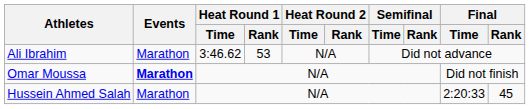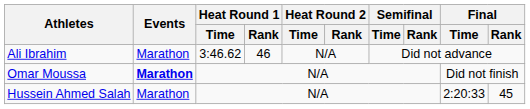 <table class=wikitable style=font-size:90%>
 <tr>
 <th rowspan=2>Athletes</th>
 <th rowspan=2>Events</th>
 <th colspan=2>Heat Round 1</th>
 <th colspan=2>Heat Round 2</th>
 <th colspan=2>Semifinal</th>
 <th colspan=2>Final</th>
 </tr>
 <tr>
 <th>Time</th>
 <th>Rank</th>
 <th>Time</th>
 <th>Rank</th>
 <th>Time</th>
 <th>Rank</th>
 <th>Time</th>
 <th>Rank</th>
 </tr>
 <tr>
 <td><a href='#'>Ali Ibrahim</a></td>
 <td><a href='#'>Marathon</a></td>
 <td align=center>3:46.62</td>
-<td align=center>53</td>
+<td align=center>46</td>
 <td align=center colspan=2>N/A</td>
 <td colspan="4" align="center">Did not advance</td>
 </tr>
 <tr>
 <td><a href='#'>Omar Moussa</a></td>
 <td><strong><a href='#'>Marathon</a></strong></td>
 <td align=center colspan=6>N/A</td>
 <td align=center colspan=2>Did not finish</td>
 </tr>
 <tr>
 <td><a href='#'>Hussein Ahmed Salah</a></td>
 <td><a href='#'>Marathon</a></td>
 <td align=center colspan=6>N/A</td>
 <td align=center>2:20:33</td>
 <td align=center>45</td>
 </tr>
 </table>
